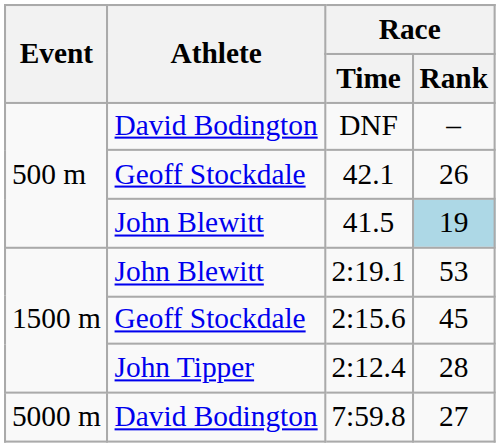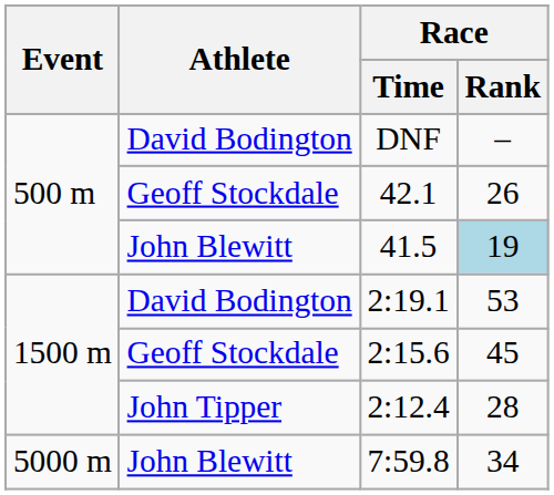 <table class="wikitable" border="1" style="font-size:90%">
 <tr>
 <th rowspan=2>Event</th>
 <th rowspan=2>Athlete</th>
 <th colspan=2>Race</th>
 </tr>
 <tr>
 <th>Time</th>
 <th>Rank</th>
 </tr>
 <tr>
 <td rowspan=3>500 m</td>
 <td><a href='#'>David Bodington</a></td>
 <td align=center>DNF</td>
 <td align=center>–</td>
 </tr>
 <tr>
 <td><a href='#'>Geoff Stockdale</a></td>
 <td align=center>42.1</td>
 <td align=center>26</td>
 </tr>
 <tr>
 <td><a href='#'>John Blewitt</a></td>
 <td align=center>41.5</td>
 <td align=center style="background: lightblue;">19</td>
 </tr>
 <tr>
 <td rowspan=3>1500 m</td>
-<td><a href='#'>John Blewitt</a></td>
+<td><a href='#'>David Bodington</a></td>
 <td align=center>2:19.1</td>
 <td align=center>53</td>
 </tr>
 <tr>
 <td><a href='#'>Geoff Stockdale</a></td>
 <td align=center>2:15.6</td>
 <td align=center>45</td>
 </tr>
 <tr>
 <td><a href='#'>John Tipper</a></td>
 <td align=center>2:12.4</td>
 <td align=center>28</td>
 </tr>
 <tr>
 <td>5000 m</td>
-<td><a href='#'>David Bodington</a></td>
+<td><a href='#'>John Blewitt</a></td>
 <td align=center>7:59.8</td>
-<td align=center>27</td>
+<td align=center>34</td>
 </tr>
 </table>
